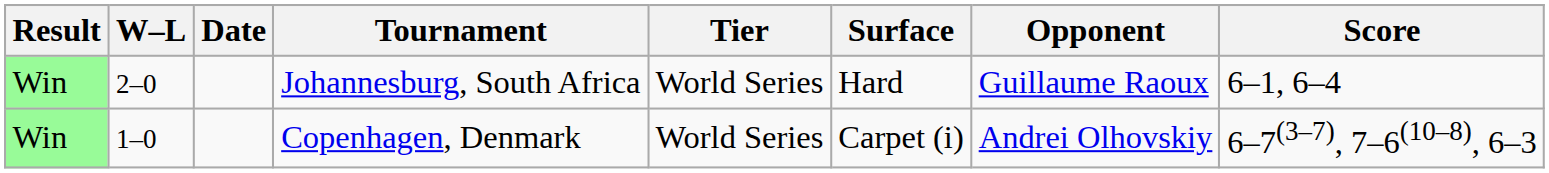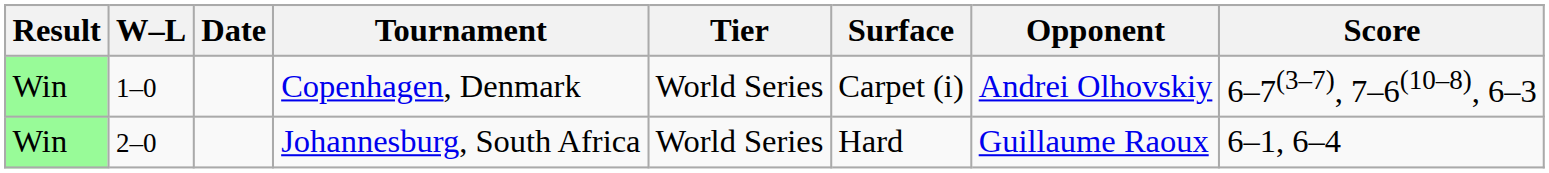 <table class="sortable wikitable">
 <tr>
 <th>Result</th>
 <th class="unsortable">W–L</th>
 <th>Date</th>
 <th>Tournament</th>
 <th>Tier</th>
 <th>Surface</th>
 <th>Opponent</th>
 <th class="unsortable">Score</th>
 </tr>
 <tr>
 <td style="background:#98fb98;">Win</td>
+<td><small>1–0</small></td>
+<td><a href='#'></a></td>
+<td><a href='#'>Copenhagen</a>, Denmark</td>
+<td>World Series</td>
+<td>Carpet (i)</td>
+<td> <a href='#'>Andrei Olhovskiy</a></td>
+<td>6–7<sup>(3–7)</sup>, 7–6<sup>(10–8)</sup>, 6–3</td>
+</tr>
+<tr>
+<td style="background:#98fb98;">Win</td>
 <td><small>2–0</small></td>
 <td><a href='#'></a></td>
 <td><a href='#'>Johannesburg</a>, South Africa</td>
 <td>World Series</td>
 <td>Hard</td>
 <td> <a href='#'>Guillaume Raoux</a></td>
 <td>6–1, 6–4</td>
 </tr>
-<tr>
-<td style="background:#98fb98;">Win</td>
-<td><small>1–0</small></td>
-<td><a href='#'></a></td>
-<td><a href='#'>Copenhagen</a>, Denmark</td>
-<td>World Series</td>
-<td>Carpet (i)</td>
-<td> <a href='#'>Andrei Olhovskiy</a></td>
-<td>6–7<sup>(3–7)</sup>, 7–6<sup>(10–8)</sup>, 6–3</td>
-</tr>
 </table>
